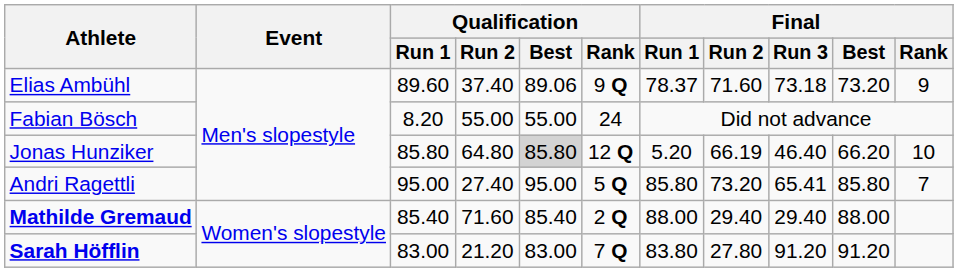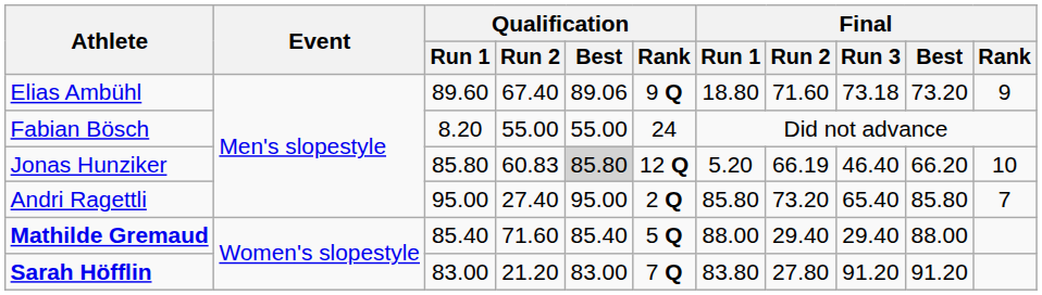 <table class="wikitable" style="font-size:90%">
 <tr>
 <th rowspan="2">Athlete</th>
 <th rowspan="2">Event</th>
 <th colspan="4">Qualification</th>
 <th colspan="5">Final</th>
 </tr>
 <tr style="font-size:95%">
 <th>Run 1</th>
 <th>Run 2</th>
 <th>Best</th>
 <th>Rank</th>
 <th>Run 1</th>
 <th>Run 2</th>
 <th>Run 3</th>
 <th>Best</th>
 <th>Rank</th>
 </tr>
 <tr align=center>
 <td align=left><a href='#'>Elias Ambühl</a></td>
 <td align=left rowspan=4><a href='#'>Men's slopestyle</a></td>
 <td>89.60</td>
-<td>37.40</td>
+<td>67.40</td>
 <td>89.06</td>
 <td>9 <strong>Q</strong></td>
-<td>78.37</td>
+<td>18.80</td>
 <td>71.60</td>
 <td>73.18</td>
 <td>73.20</td>
 <td>9</td>
 </tr>
 <tr align=center>
 <td align=left><a href='#'>Fabian Bösch</a></td>
 <td>8.20</td>
 <td>55.00</td>
 <td>55.00</td>
 <td>24</td>
 <td colspan=5>Did not advance</td>
 </tr>
 <tr align=center>
 <td align=left><a href='#'>Jonas Hunziker</a></td>
 <td>85.80</td>
-<td>64.80</td>
+<td>60.83</td>
 <td style="background: lightgrey;">85.80</td>
 <td>12 <strong>Q</strong></td>
 <td>5.20</td>
 <td>66.19</td>
 <td>46.40</td>
 <td>66.20</td>
 <td>10</td>
 </tr>
 <tr align=center>
 <td align=left><a href='#'>Andri Ragettli</a></td>
 <td>95.00</td>
 <td>27.40</td>
 <td>95.00</td>
-<td>5 <strong>Q</strong></td>
+<td>2 <strong>Q</strong></td>
 <td>85.80</td>
 <td>73.20</td>
-<td>65.41</td>
+<td>65.40</td>
 <td>85.80</td>
 <td>7</td>
 </tr>
 <tr align=center>
 <td align=left><strong><a href='#'>Mathilde Gremaud</a></strong></td>
 <td align=left rowspan=2><a href='#'>Women's slopestyle</a></td>
 <td>85.40</td>
 <td>71.60</td>
 <td>85.40</td>
-<td>2 <strong>Q</strong></td>
+<td>5 <strong>Q</strong></td>
 <td>88.00</td>
 <td>29.40</td>
 <td>29.40</td>
 <td>88.00</td>
 <td></td>
 </tr>
 <tr align=center>
 <td align=left><strong><a href='#'>Sarah Höfflin</a></strong></td>
 <td>83.00</td>
 <td>21.20</td>
 <td>83.00</td>
 <td>7 <strong>Q</strong></td>
 <td>83.80</td>
 <td>27.80</td>
 <td>91.20</td>
 <td>91.20</td>
 <td></td>
 </tr>
 </table>
